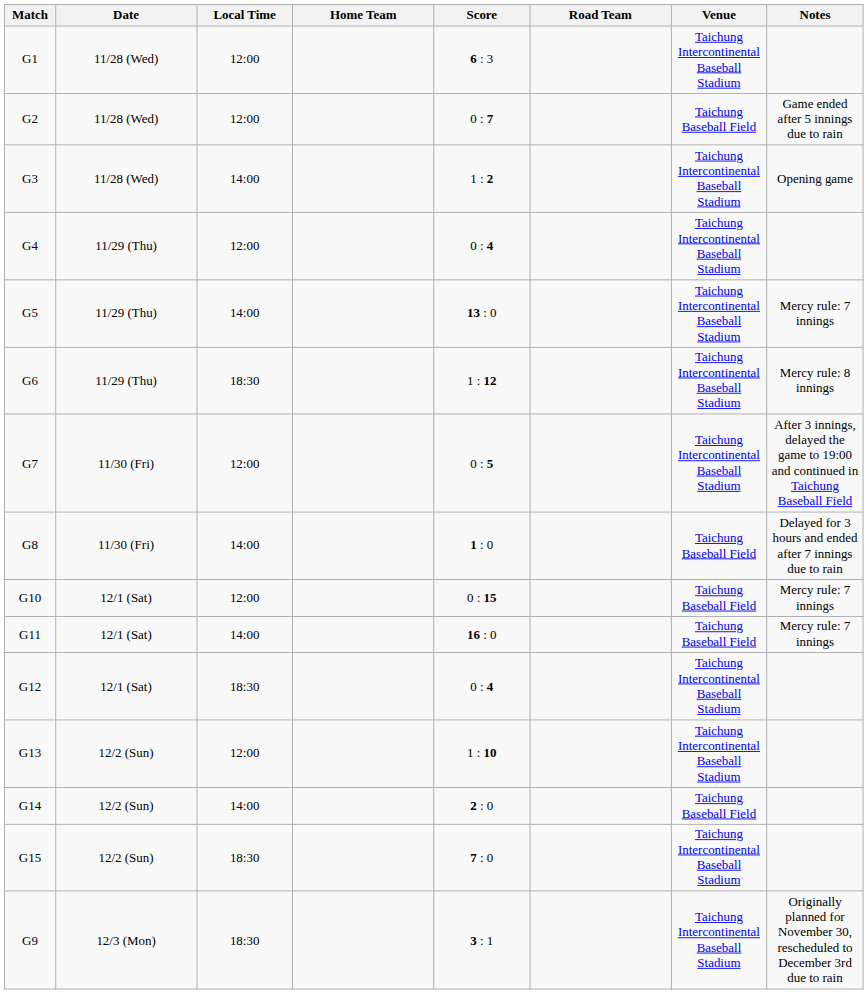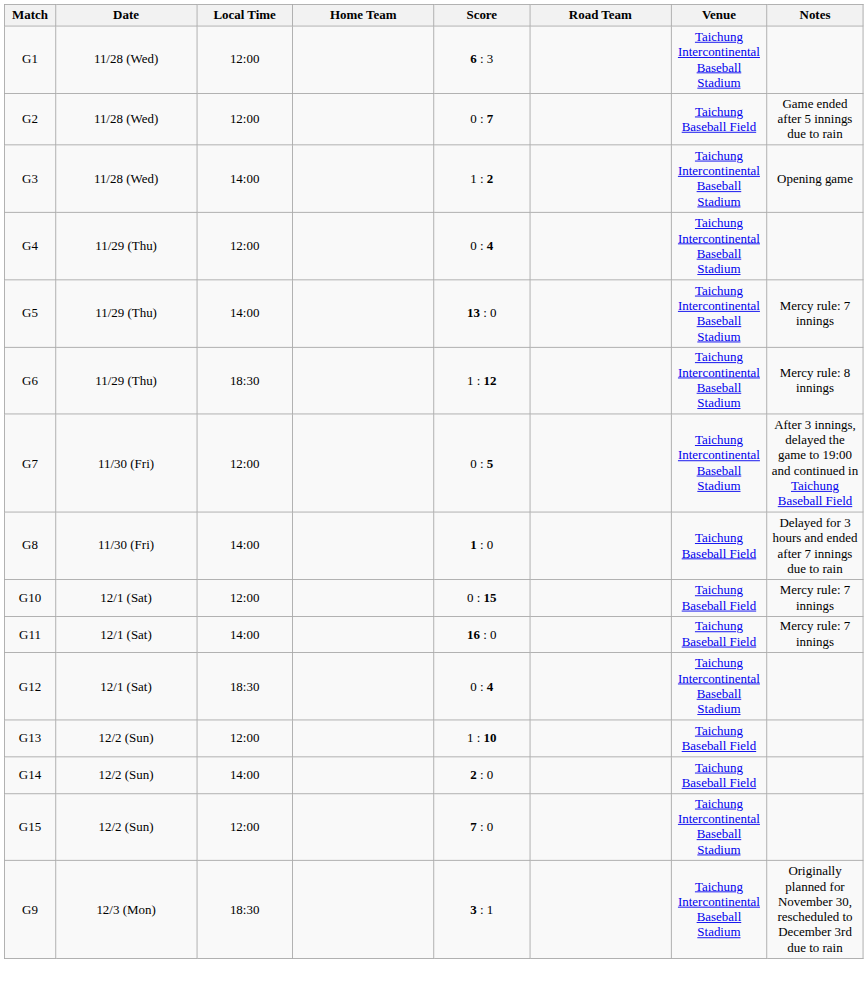 <table class=wikitable style="text-align:center; font-size:90%">
 <tr>
 <th width=50>Match</th>
 <th width=150>Date</th>
 <th width=100>Local Time</th>
 <th width=150>Home Team</th>
 <th width=100>Score</th>
 <th width=150>Road Team</th>
 <th width=100>Venue</th>
 <th width=100>Notes</th>
 </tr>
 <tr>
 <td>G1</td>
 <td>11/28 (Wed)</td>
 <td>12:00</td>
 <td><strong></strong></td>
 <td><strong>6</strong> : 3</td>
 <td></td>
 <td><a href='#'>Taichung Intercontinental Baseball Stadium</a></td>
 <td></td>
 </tr>
 <tr>
 <td>G2</td>
 <td>11/28 (Wed)</td>
 <td>12:00</td>
 <td></td>
 <td>0 : <strong>7</strong></td>
 <td><strong></strong></td>
 <td><a href='#'>Taichung Baseball Field</a></td>
 <td>Game ended after 5 innings due to rain</td>
 </tr>
 <tr>
 <td>G3</td>
 <td>11/28 (Wed)</td>
 <td>14:00</td>
 <td></td>
 <td>1 : <strong>2</strong></td>
 <td><strong></strong></td>
 <td><a href='#'>Taichung Intercontinental Baseball Stadium</a></td>
 <td>Opening game</td>
 </tr>
 <tr>
 <td>G4</td>
 <td>11/29 (Thu)</td>
 <td>12:00</td>
 <td></td>
 <td>0 : <strong>4</strong></td>
 <td><strong></strong></td>
 <td><a href='#'>Taichung Intercontinental Baseball Stadium</a></td>
 <td></td>
 </tr>
 <tr>
 <td>G5</td>
 <td>11/29 (Thu)</td>
 <td>14:00</td>
 <td><strong></strong></td>
 <td><strong>13</strong> : 0</td>
 <td></td>
 <td><a href='#'>Taichung Intercontinental Baseball Stadium</a></td>
 <td>Mercy rule: 7 innings</td>
 </tr>
 <tr>
 <td>G6</td>
 <td>11/29 (Thu)</td>
 <td>18:30</td>
 <td></td>
 <td>1 : <strong>12</strong></td>
 <td><strong></strong></td>
 <td><a href='#'>Taichung Intercontinental Baseball Stadium</a></td>
 <td>Mercy rule: 8 innings</td>
 </tr>
 <tr>
 <td>G7</td>
 <td>11/30 (Fri)</td>
 <td>12:00</td>
 <td></td>
 <td>0 : <strong>5</strong></td>
 <td><strong></strong></td>
 <td><a href='#'>Taichung Intercontinental Baseball Stadium</a></td>
 <td>After 3 innings, delayed the game to 19:00 and continued in <a href='#'>Taichung Baseball Field</a></td>
 </tr>
 <tr>
 <td>G8</td>
 <td>11/30 (Fri)</td>
 <td>14:00</td>
 <td><strong></strong></td>
 <td><strong>1</strong> : 0</td>
 <td></td>
 <td><a href='#'>Taichung Baseball Field</a></td>
 <td>Delayed for 3 hours and ended after 7 innings due to rain</td>
 </tr>
 <tr>
 <td>G10</td>
 <td>12/1 (Sat)</td>
 <td>12:00</td>
 <td></td>
 <td>0 : <strong>15</strong></td>
 <td><strong></strong></td>
 <td><a href='#'>Taichung Baseball Field</a></td>
 <td>Mercy rule: 7 innings</td>
 </tr>
 <tr>
 <td>G11</td>
 <td>12/1 (Sat)</td>
 <td>14:00</td>
 <td><strong></strong></td>
 <td><strong>16</strong> : 0</td>
 <td></td>
 <td><a href='#'>Taichung Baseball Field</a></td>
 <td>Mercy rule: 7 innings</td>
 </tr>
 <tr>
 <td>G12</td>
 <td>12/1 (Sat)</td>
 <td>18:30</td>
 <td></td>
 <td>0 : <strong>4</strong></td>
 <td><strong></strong></td>
 <td><a href='#'>Taichung Intercontinental Baseball Stadium</a></td>
 <td></td>
 </tr>
 <tr>
 <td>G13</td>
 <td>12/2 (Sun)</td>
 <td>12:00</td>
 <td></td>
 <td>1 : <strong>10</strong></td>
 <td><strong></strong></td>
-<td><a href='#'>Taichung Intercontinental Baseball Stadium</a></td>
+<td><a href='#'>Taichung Baseball Field</a></td>
 <td></td>
 </tr>
 <tr>
 <td>G14</td>
 <td>12/2 (Sun)</td>
 <td>14:00</td>
 <td><strong></strong></td>
 <td><strong>2</strong> : 0</td>
 <td></td>
 <td><a href='#'>Taichung Baseball Field</a></td>
 <td></td>
 </tr>
 <tr>
 <td>G15</td>
 <td>12/2 (Sun)</td>
-<td>18:30</td>
+<td>12:00</td>
 <td><strong></strong></td>
 <td><strong>7</strong> : 0</td>
 <td></td>
 <td><a href='#'>Taichung Intercontinental Baseball Stadium</a></td>
 <td></td>
 </tr>
 <tr>
 <td>G9</td>
 <td>12/3 (Mon)</td>
 <td>18:30</td>
 <td><strong></strong></td>
 <td><strong>3</strong> : 1</td>
 <td></td>
 <td><a href='#'>Taichung Intercontinental Baseball Stadium</a></td>
 <td>Originally planned for November 30, rescheduled to December 3rd due to rain</td>
 </tr>
 </table>
